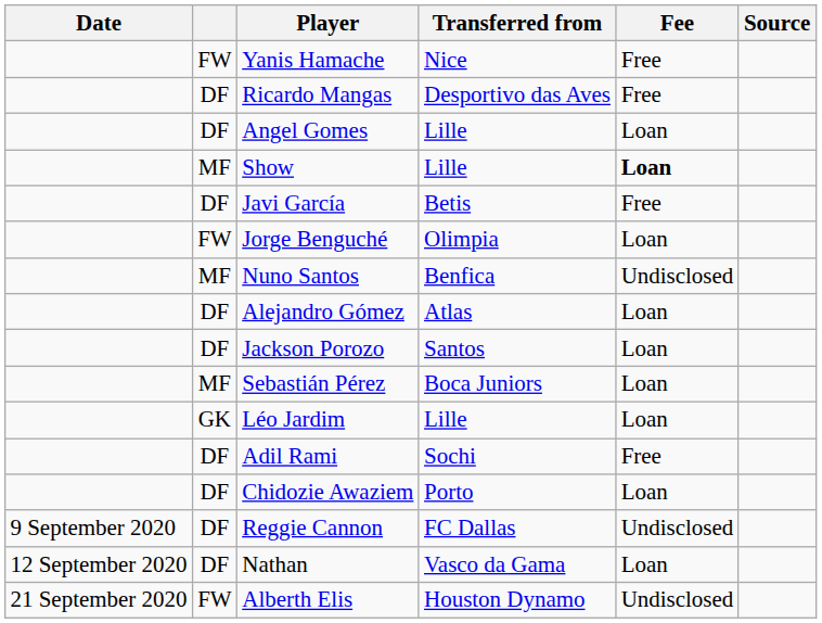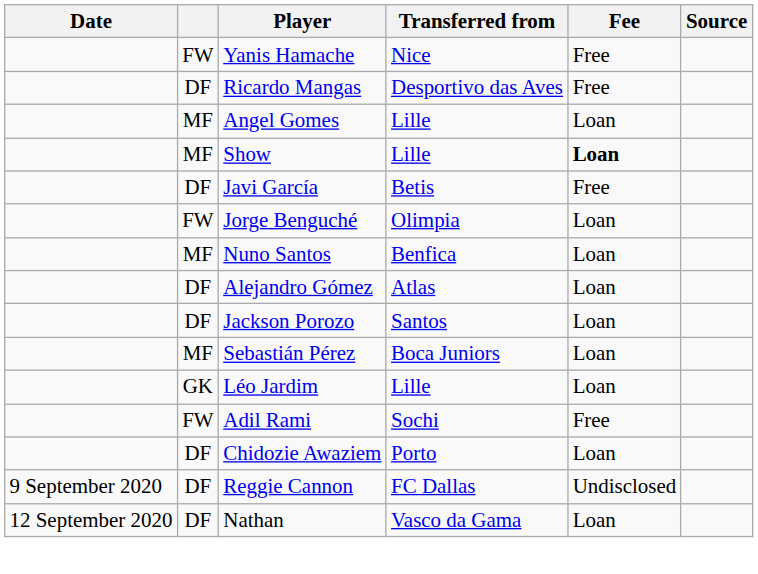 <table class="wikitable plainrowheaders">
 <tr>
 <th scope=col>Date</th>
 <th></th>
 <th scope=col>Player</th>
 <th>Transferred from</th>
 <th scope=col style="width: 65px;">Fee</th>
 <th scope=col>Source</th>
 </tr>
 <tr>
 <td></td>
 <td align=center>FW</td>
 <td> <a href='#'>Yanis Hamache</a></td>
 <td> <a href='#'>Nice</a></td>
 <td>Free</td>
 <td></td>
 </tr>
 <tr>
 <td></td>
 <td align=center>DF</td>
 <td> <a href='#'>Ricardo Mangas</a></td>
 <td> <a href='#'>Desportivo das Aves</a></td>
 <td>Free</td>
 <td></td>
 </tr>
 <tr>
 <td></td>
-<td align=center>DF</td>
+<td align=center>MF</td>
 <td> <a href='#'>Angel Gomes</a></td>
 <td> <a href='#'>Lille</a></td>
 <td>Loan</td>
 <td></td>
 </tr>
 <tr>
 <td></td>
 <td align=center>MF</td>
 <td> <a href='#'>Show</a></td>
 <td> <a href='#'>Lille</a></td>
 <td><strong>Loan</strong></td>
 <td></td>
 </tr>
 <tr>
 <td></td>
 <td align=center>DF</td>
 <td> <a href='#'>Javi García</a></td>
 <td> <a href='#'>Betis</a></td>
 <td>Free</td>
 <td></td>
 </tr>
 <tr>
 <td></td>
 <td align=center>FW</td>
 <td> <a href='#'>Jorge Benguché</a></td>
 <td> <a href='#'>Olimpia</a></td>
 <td>Loan</td>
 <td></td>
 </tr>
 <tr>
 <td></td>
 <td align=center>MF</td>
 <td> <a href='#'>Nuno Santos</a></td>
 <td> <a href='#'>Benfica</a></td>
-<td>Undisclosed</td>
+<td>Loan</td>
 <td></td>
 </tr>
 <tr>
 <td></td>
 <td align=center>DF</td>
 <td> <a href='#'>Alejandro Gómez</a></td>
 <td> <a href='#'>Atlas</a></td>
 <td>Loan</td>
 <td></td>
 </tr>
 <tr>
 <td></td>
 <td align=center>DF</td>
 <td> <a href='#'>Jackson Porozo</a></td>
 <td> <a href='#'>Santos</a></td>
 <td>Loan</td>
 <td></td>
 </tr>
 <tr>
 <td></td>
 <td align=center>MF</td>
 <td> <a href='#'>Sebastián Pérez</a></td>
 <td> <a href='#'>Boca Juniors</a></td>
 <td>Loan</td>
 <td></td>
 </tr>
 <tr>
 <td></td>
 <td align=center>GK</td>
 <td> <a href='#'>Léo Jardim</a></td>
 <td> <a href='#'>Lille</a></td>
 <td>Loan</td>
 <td></td>
 </tr>
 <tr>
 <td></td>
-<td align=center>DF</td>
+<td align=center>FW</td>
 <td> <a href='#'>Adil Rami</a></td>
 <td> <a href='#'>Sochi</a></td>
 <td>Free</td>
 <td></td>
 </tr>
 <tr>
 <td></td>
 <td align=center>DF</td>
 <td> <a href='#'>Chidozie Awaziem</a></td>
 <td> <a href='#'>Porto</a></td>
 <td>Loan</td>
 <td></td>
 </tr>
 <tr>
 <td>9 September 2020</td>
 <td align=center>DF</td>
 <td> <a href='#'>Reggie Cannon</a></td>
 <td> <a href='#'>FC Dallas</a></td>
 <td>Undisclosed</td>
 <td></td>
 </tr>
 <tr>
 <td>12 September 2020</td>
 <td align=center>DF</td>
 <td> Nathan</td>
 <td> <a href='#'>Vasco da Gama</a></td>
 <td>Loan</td>
 <td></td>
 </tr>
-<tr>
-<td>21 September 2020</td>
-<td>FW</td>
-<td> <a href='#'>Alberth Elis</a></td>
-<td> <a href='#'>Houston Dynamo</a></td>
-<td>Undisclosed</td>
-<td></td>
-</tr>
 </table>
